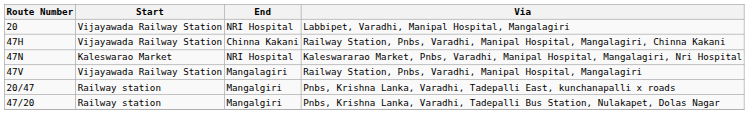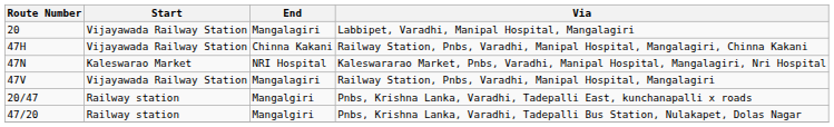 <table class="sortable wikitable">
 <tr>
 <th>Route Number</th>
 <th>Start</th>
 <th>End</th>
 <th>Via</th>
 </tr>
 <tr>
 <td>20</td>
 <td>Vijayawada Railway Station</td>
-<td>NRI Hospital</td>
+<td>Mangalagiri</td>
 <td>Labbipet, Varadhi, Manipal Hospital, Mangalagiri</td>
 </tr>
 <tr>
 <td>47H</td>
 <td>Vijayawada Railway Station</td>
 <td>Chinna Kakani</td>
 <td>Railway Station, Pnbs, Varadhi, Manipal Hospital, Mangalagiri, Chinna Kakani</td>
 </tr>
 <tr>
 <td>47N</td>
 <td>Kaleswarao Market</td>
 <td>NRI Hospital</td>
 <td>Kaleswararao Market, Pnbs, Varadhi, Manipal Hospital, Mangalagiri, Nri Hospital</td>
 </tr>
 <tr>
 <td>47V</td>
 <td>Vijayawada Railway Station</td>
 <td>Mangalagiri</td>
 <td>Railway Station, Pnbs, Varadhi, Manipal Hospital, Mangalagiri</td>
 </tr>
 <tr>
 <td>20/47</td>
 <td>Railway station</td>
 <td>Mangalgiri</td>
 <td>Pnbs, Krishna Lanka, Varadhi, Tadepalli East, kunchanapalli x roads</td>
 </tr>
 <tr>
 <td>47/20</td>
 <td>Railway station</td>
 <td>Mangalgiri</td>
 <td>Pnbs, Krishna Lanka, Varadhi, Tadepalli Bus Station, Nulakapet, Dolas Nagar</td>
 </tr>
 <tr>
 </tr>
 </table>
